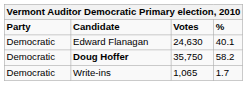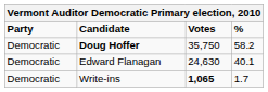 <table class="wikitable">
 <tr>
 <th colspan="4">Vermont Auditor Democratic Primary election, 2010</th>
 </tr>
 <tr>
 <td><strong>Party</strong></td>
 <td><strong>Candidate</strong></td>
 <td><strong>Votes</strong></td>
 <td><strong>%</strong></td>
 </tr>
 <tr>
 <td>Democratic</td>
+<td><strong>Doug Hoffer</strong></td>
+<td>35,750</td>
+<td>58.2</td>
+</tr>
+<tr>
+<td>Democratic</td>
 <td>Edward Flanagan</td>
 <td>24,630</td>
 <td>40.1</td>
 </tr>
 <tr>
 <td>Democratic</td>
-<td><strong>Doug Hoffer</strong></td>
-<td>35,750</td>
-<td>58.2</td>
-</tr>
-<tr>
-<td>Democratic</td>
 <td>Write-ins</td>
-<td>1,065</td>
+<td><strong>1,065</strong></td>
 <td>1.7</td>
 </tr>
 </table>
